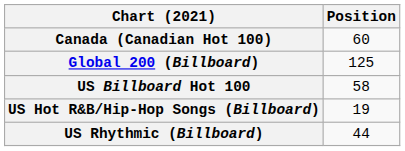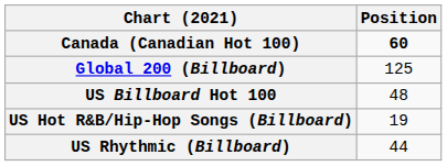 <table class="wikitable sortable plainrowheaders sortable" style="text-align:center">
 <tr>
 <th scope="col">Chart (2021)</th>
 <th scope="col">Position</th>
 </tr>
 <tr>
 <th scope="row">Canada (Canadian Hot 100)</th>
-<td>60</td>
+<td><strong>60</strong></td>
 </tr>
 <tr>
 <th scope="row"><a href='#'>Global 200</a> (<em>Billboard</em>)</th>
 <td>125</td>
 </tr>
 <tr>
 <th scope="row">US <em>Billboard</em> Hot 100</th>
-<td>58</td>
+<td>48</td>
 </tr>
 <tr>
 <th scope="row">US Hot R&B/Hip-Hop Songs (<em>Billboard</em>)</th>
 <td>19</td>
 </tr>
 <tr>
 <th scope="row">US Rhythmic (<em>Billboard</em>)</th>
 <td>44</td>
 </tr>
 </table>
